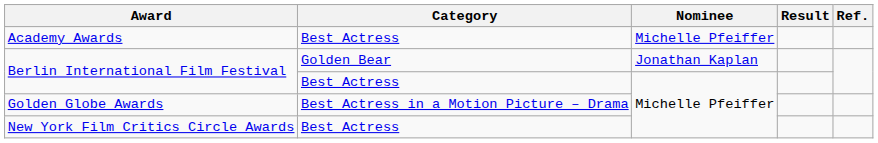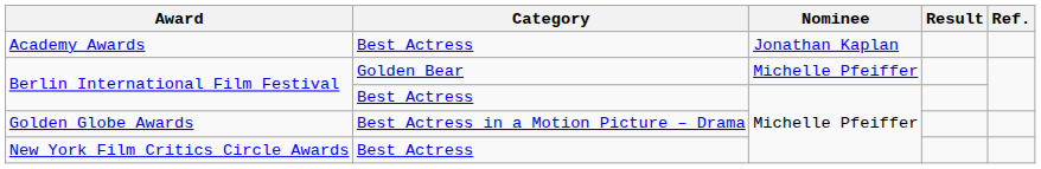 <table class="wikitable plainrowheaders">
 <tr>
 <th>Award</th>
 <th>Category</th>
 <th>Nominee</th>
 <th>Result</th>
 <th>Ref.</th>
 </tr>
 <tr>
 <td><a href='#'>Academy Awards</a></td>
 <td><a href='#'>Best Actress</a></td>
-<td><a href='#'>Michelle Pfeiffer</a></td>
+<td><a href='#'>Jonathan Kaplan</a></td>
 <td></td>
 <td align="center"></td>
 </tr>
 <tr>
 <td rowspan="2"><a href='#'>Berlin International Film Festival</a></td>
 <td><a href='#'>Golden Bear</a></td>
-<td><a href='#'>Jonathan Kaplan</a></td>
+<td><a href='#'>Michelle Pfeiffer</a></td>
 <td></td>
 <td align="center" rowspan="2"></td>
 </tr>
 <tr>
 <td><a href='#'>Best Actress</a></td>
 <td rowspan="3">Michelle Pfeiffer</td>
 <td></td>
 </tr>
 <tr>
 <td><a href='#'>Golden Globe Awards</a></td>
 <td><a href='#'>Best Actress in a Motion Picture – Drama</a></td>
 <td></td>
 <td align="center"></td>
 </tr>
 <tr>
 <td><a href='#'>New York Film Critics Circle Awards</a></td>
 <td><a href='#'>Best Actress</a></td>
 <td></td>
 <td align="center"></td>
 </tr>
 </table>
